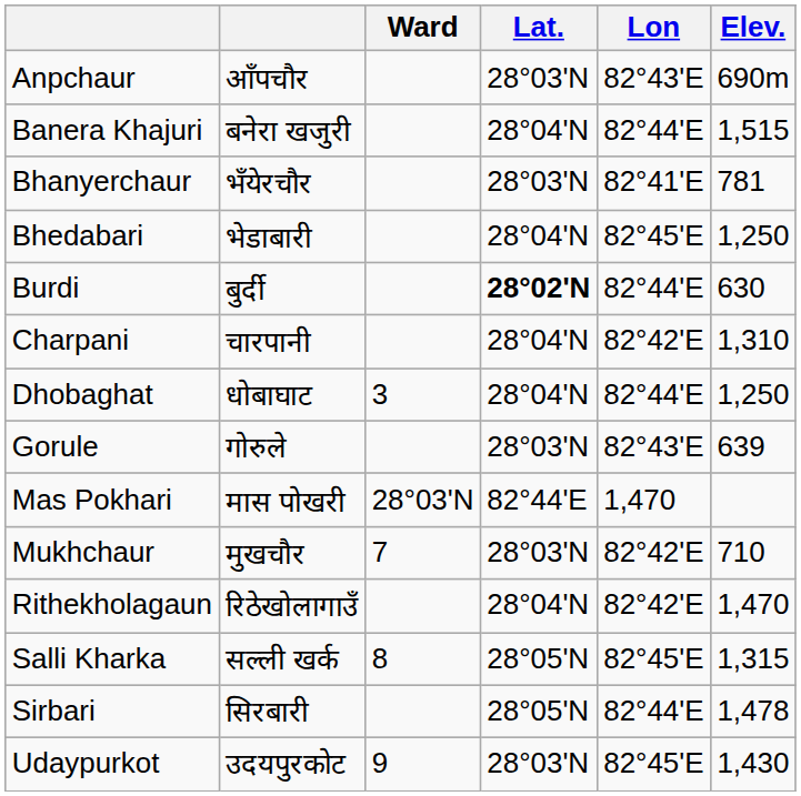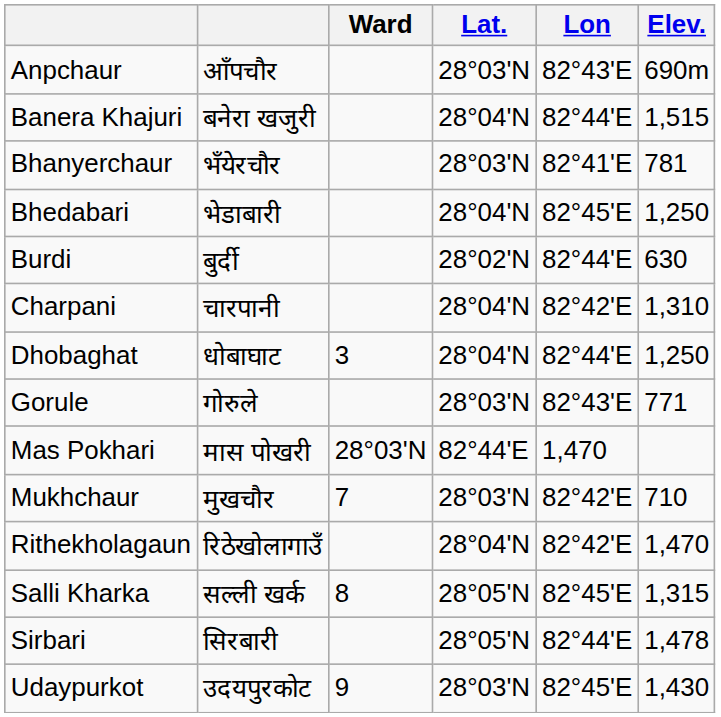 <table class="wikitable">
 <tr>
 <th></th>
 <th></th>
 <th>Ward</th>
 <th><a href='#'>Lat.</a></th>
 <th><a href='#'>Lon</a></th>
 <th><a href='#'>Elev.</a></th>
 </tr>
 <tr>
 <td>Anpchaur</td>
 <td>आँपचौर</td>
 <td></td>
 <td>28°03'N</td>
 <td>82°43'E</td>
 <td> 690m</td>
 </tr>
 <tr>
 <td>Banera Khajuri</td>
 <td>बनेरा खजुरी</td>
 <td></td>
 <td>28°04'N</td>
 <td>82°44'E</td>
 <td>1,515</td>
 </tr>
 <tr>
 <td>Bhanyerchaur</td>
 <td>भँयेरचौर</td>
 <td></td>
 <td>28°03'N</td>
 <td>82°41'E</td>
 <td> 781</td>
 </tr>
 <tr>
 <td>Bhedabari</td>
 <td>भेडाबारी</td>
 <td></td>
 <td>28°04'N</td>
 <td>82°45'E</td>
 <td>1,250</td>
 </tr>
 <tr>
 <td>Burdi</td>
 <td>बुर्दी</td>
 <td></td>
-<td><strong>28°02'N</strong></td>
+<td>28°02'N</td>
 <td>82°44'E</td>
 <td> 630</td>
 </tr>
 <tr>
 <td>Charpani</td>
 <td>चारपानी</td>
 <td></td>
 <td>28°04'N</td>
 <td>82°42'E</td>
 <td>1,310</td>
 </tr>
 <tr>
 <td>Dhobaghat</td>
 <td>धोबाघाट</td>
 <td>3</td>
 <td>28°04'N</td>
 <td>82°44'E</td>
 <td>1,250</td>
 </tr>
 <tr>
 <td>Gorule</td>
 <td>गोरुले</td>
 <td></td>
 <td>28°03'N</td>
 <td>82°43'E</td>
-<td> 639</td>
+<td> 771</td>
 </tr>
 <tr>
 <td>Mas Pokhari</td>
 <td>मास पोखरी</td>
 <td>28°03'N</td>
 <td>82°44'E</td>
 <td>1,470</td>
 </tr>
 <tr>
 <td>Mukhchaur</td>
 <td>मुखचौर</td>
 <td>7</td>
 <td>28°03'N</td>
 <td>82°42'E</td>
 <td>710</td>
 </tr>
 <tr>
 <td>Rithekholagaun</td>
 <td>रिठेखोलागाउँ</td>
 <td></td>
 <td>28°04'N</td>
 <td>82°42'E</td>
 <td>1,470</td>
 </tr>
 <tr>
 <td>Salli Kharka</td>
 <td>सल्ली खर्क</td>
 <td>8</td>
 <td>28°05'N</td>
 <td>82°45'E</td>
 <td>1,315</td>
 </tr>
 <tr>
 <td>Sirbari</td>
 <td>सिरबारी</td>
 <td></td>
 <td>28°05'N</td>
 <td>82°44'E</td>
 <td>1,478</td>
 </tr>
 <tr>
 <td>Udaypurkot</td>
 <td>उदयपुरकोट</td>
 <td>9</td>
 <td>28°03'N</td>
 <td>82°45'E</td>
 <td>1,430</td>
 </tr>
 </table>
